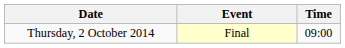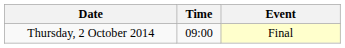 <table class = "wikitable" style="text-align:center;">
 <tr>
 <th width=220>Date</th>
+<th width=50>Time</th>
 <th width=150>Event</th>
-<th width=50>Time</th>
 </tr>
 <tr>
 <td>Thursday, 2 October 2014</td>
+<td>09:00</td>
 <td bgcolor=ffffcc>Final</td>
-<td>09:00</td>
 </tr>
 </table>
